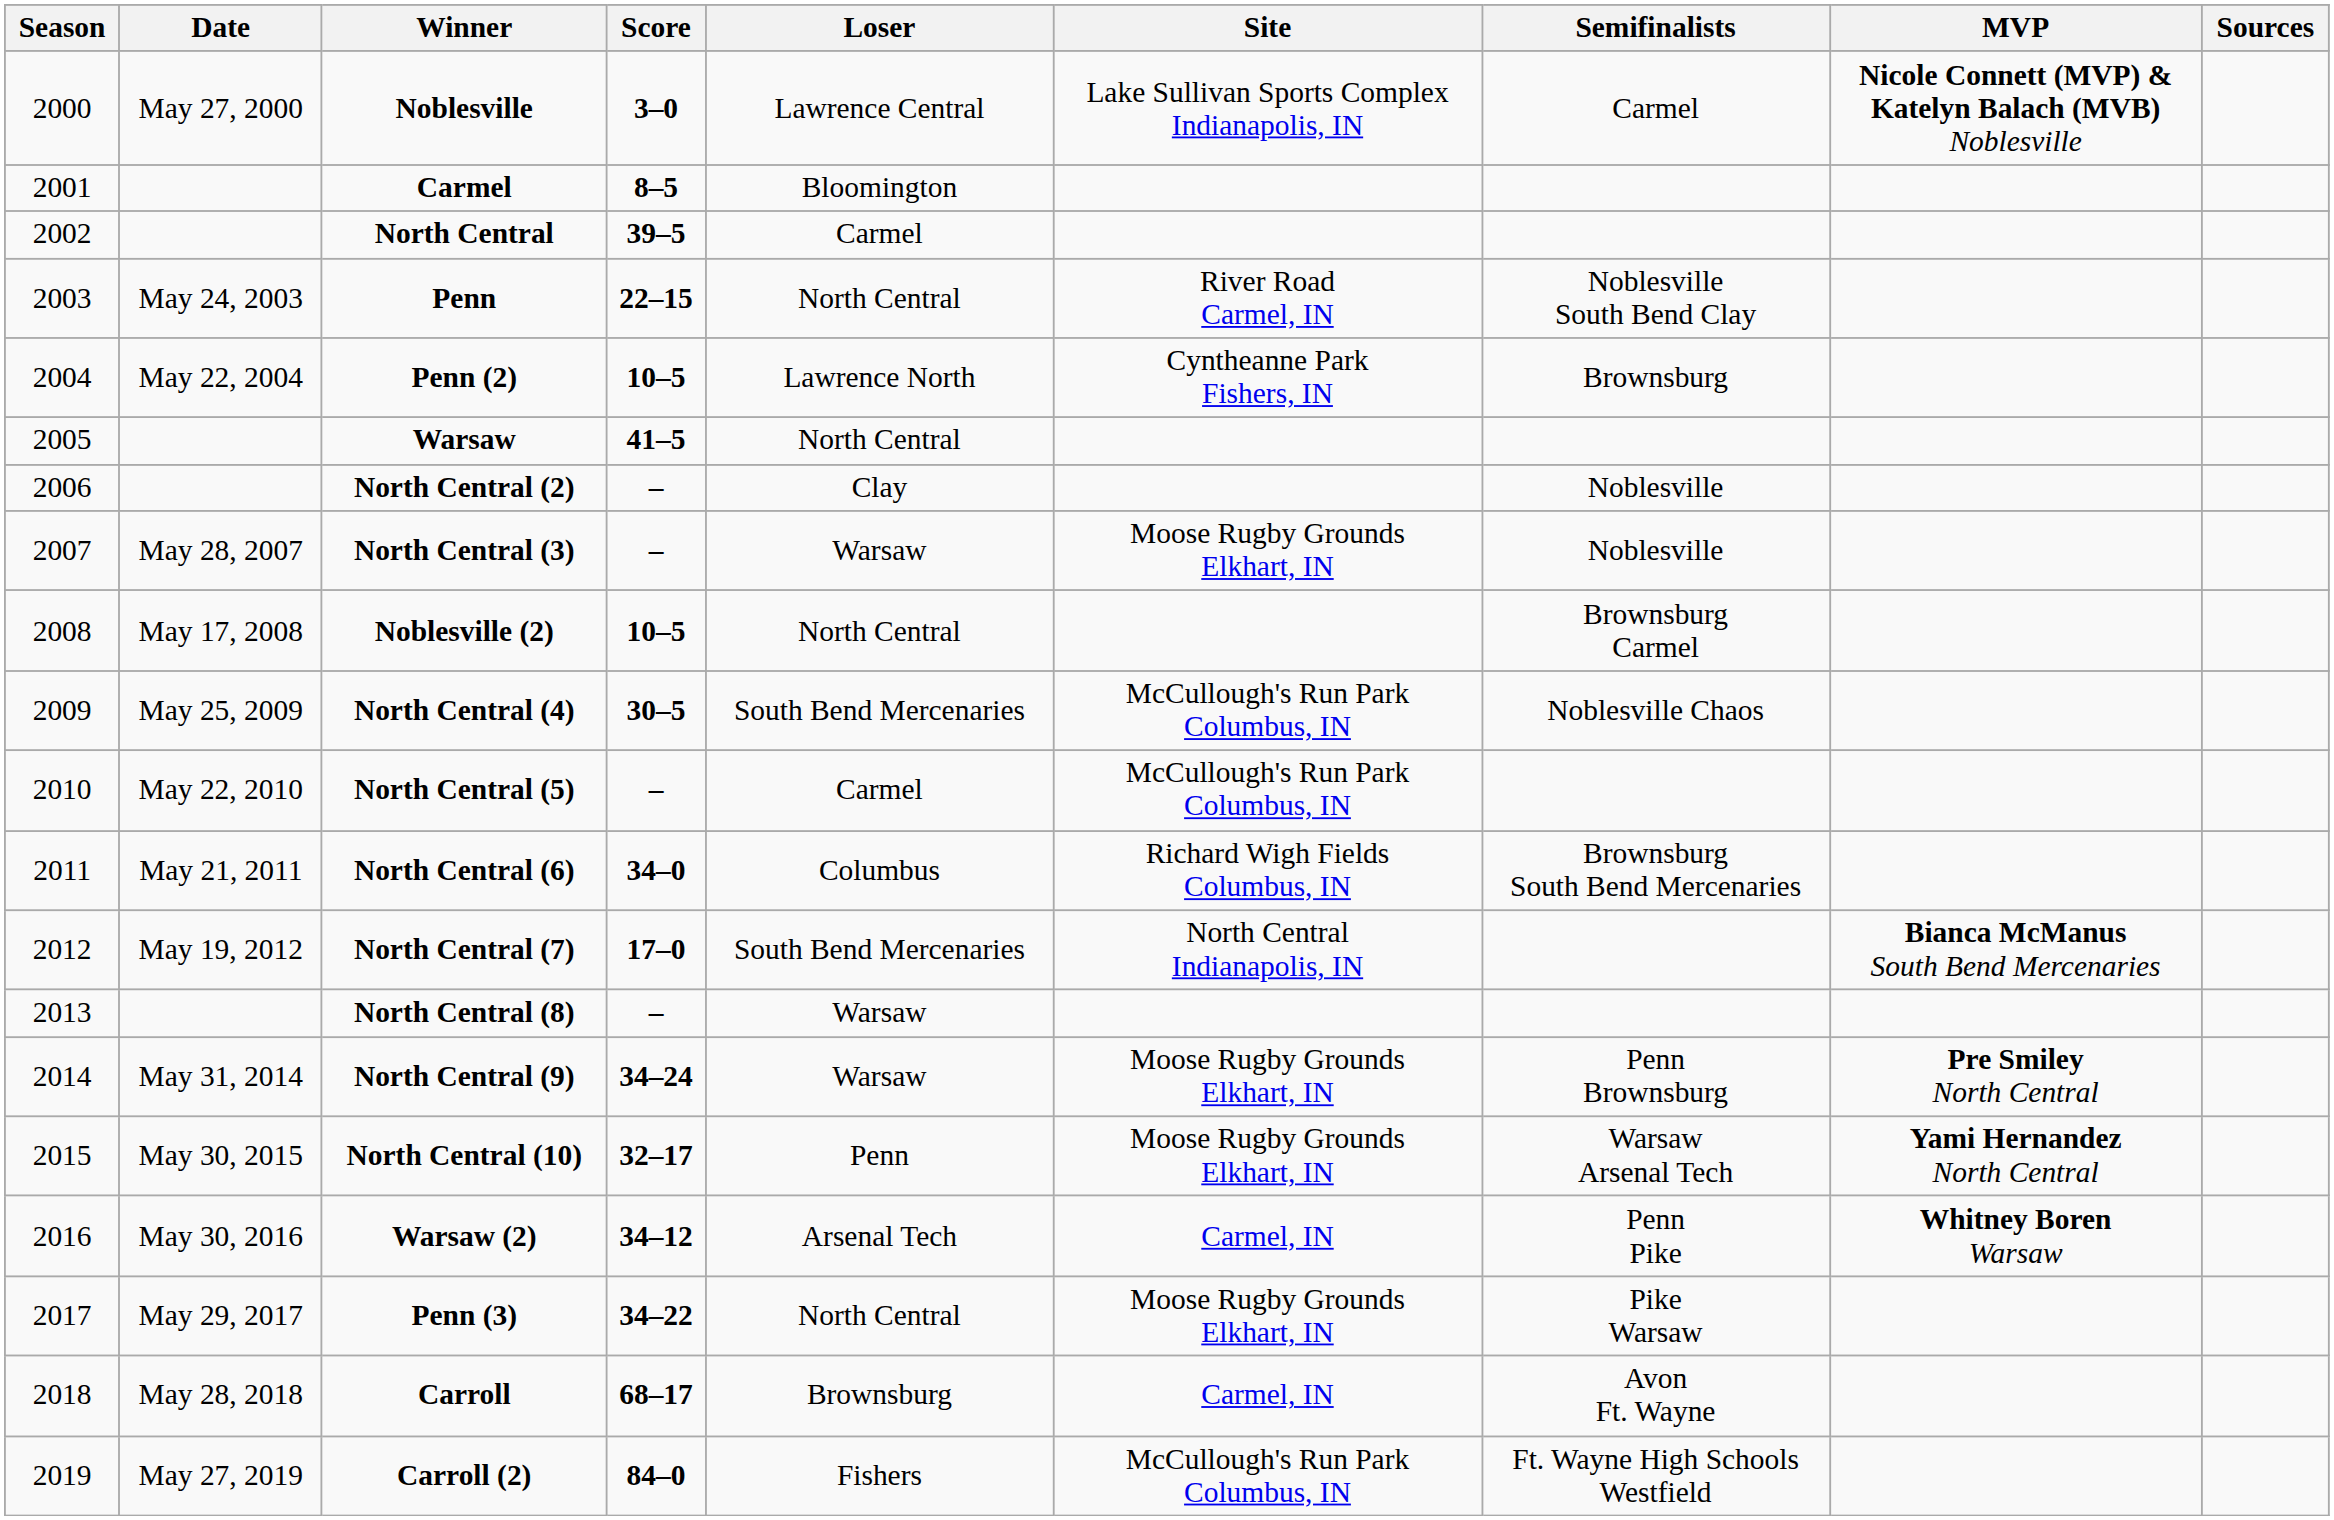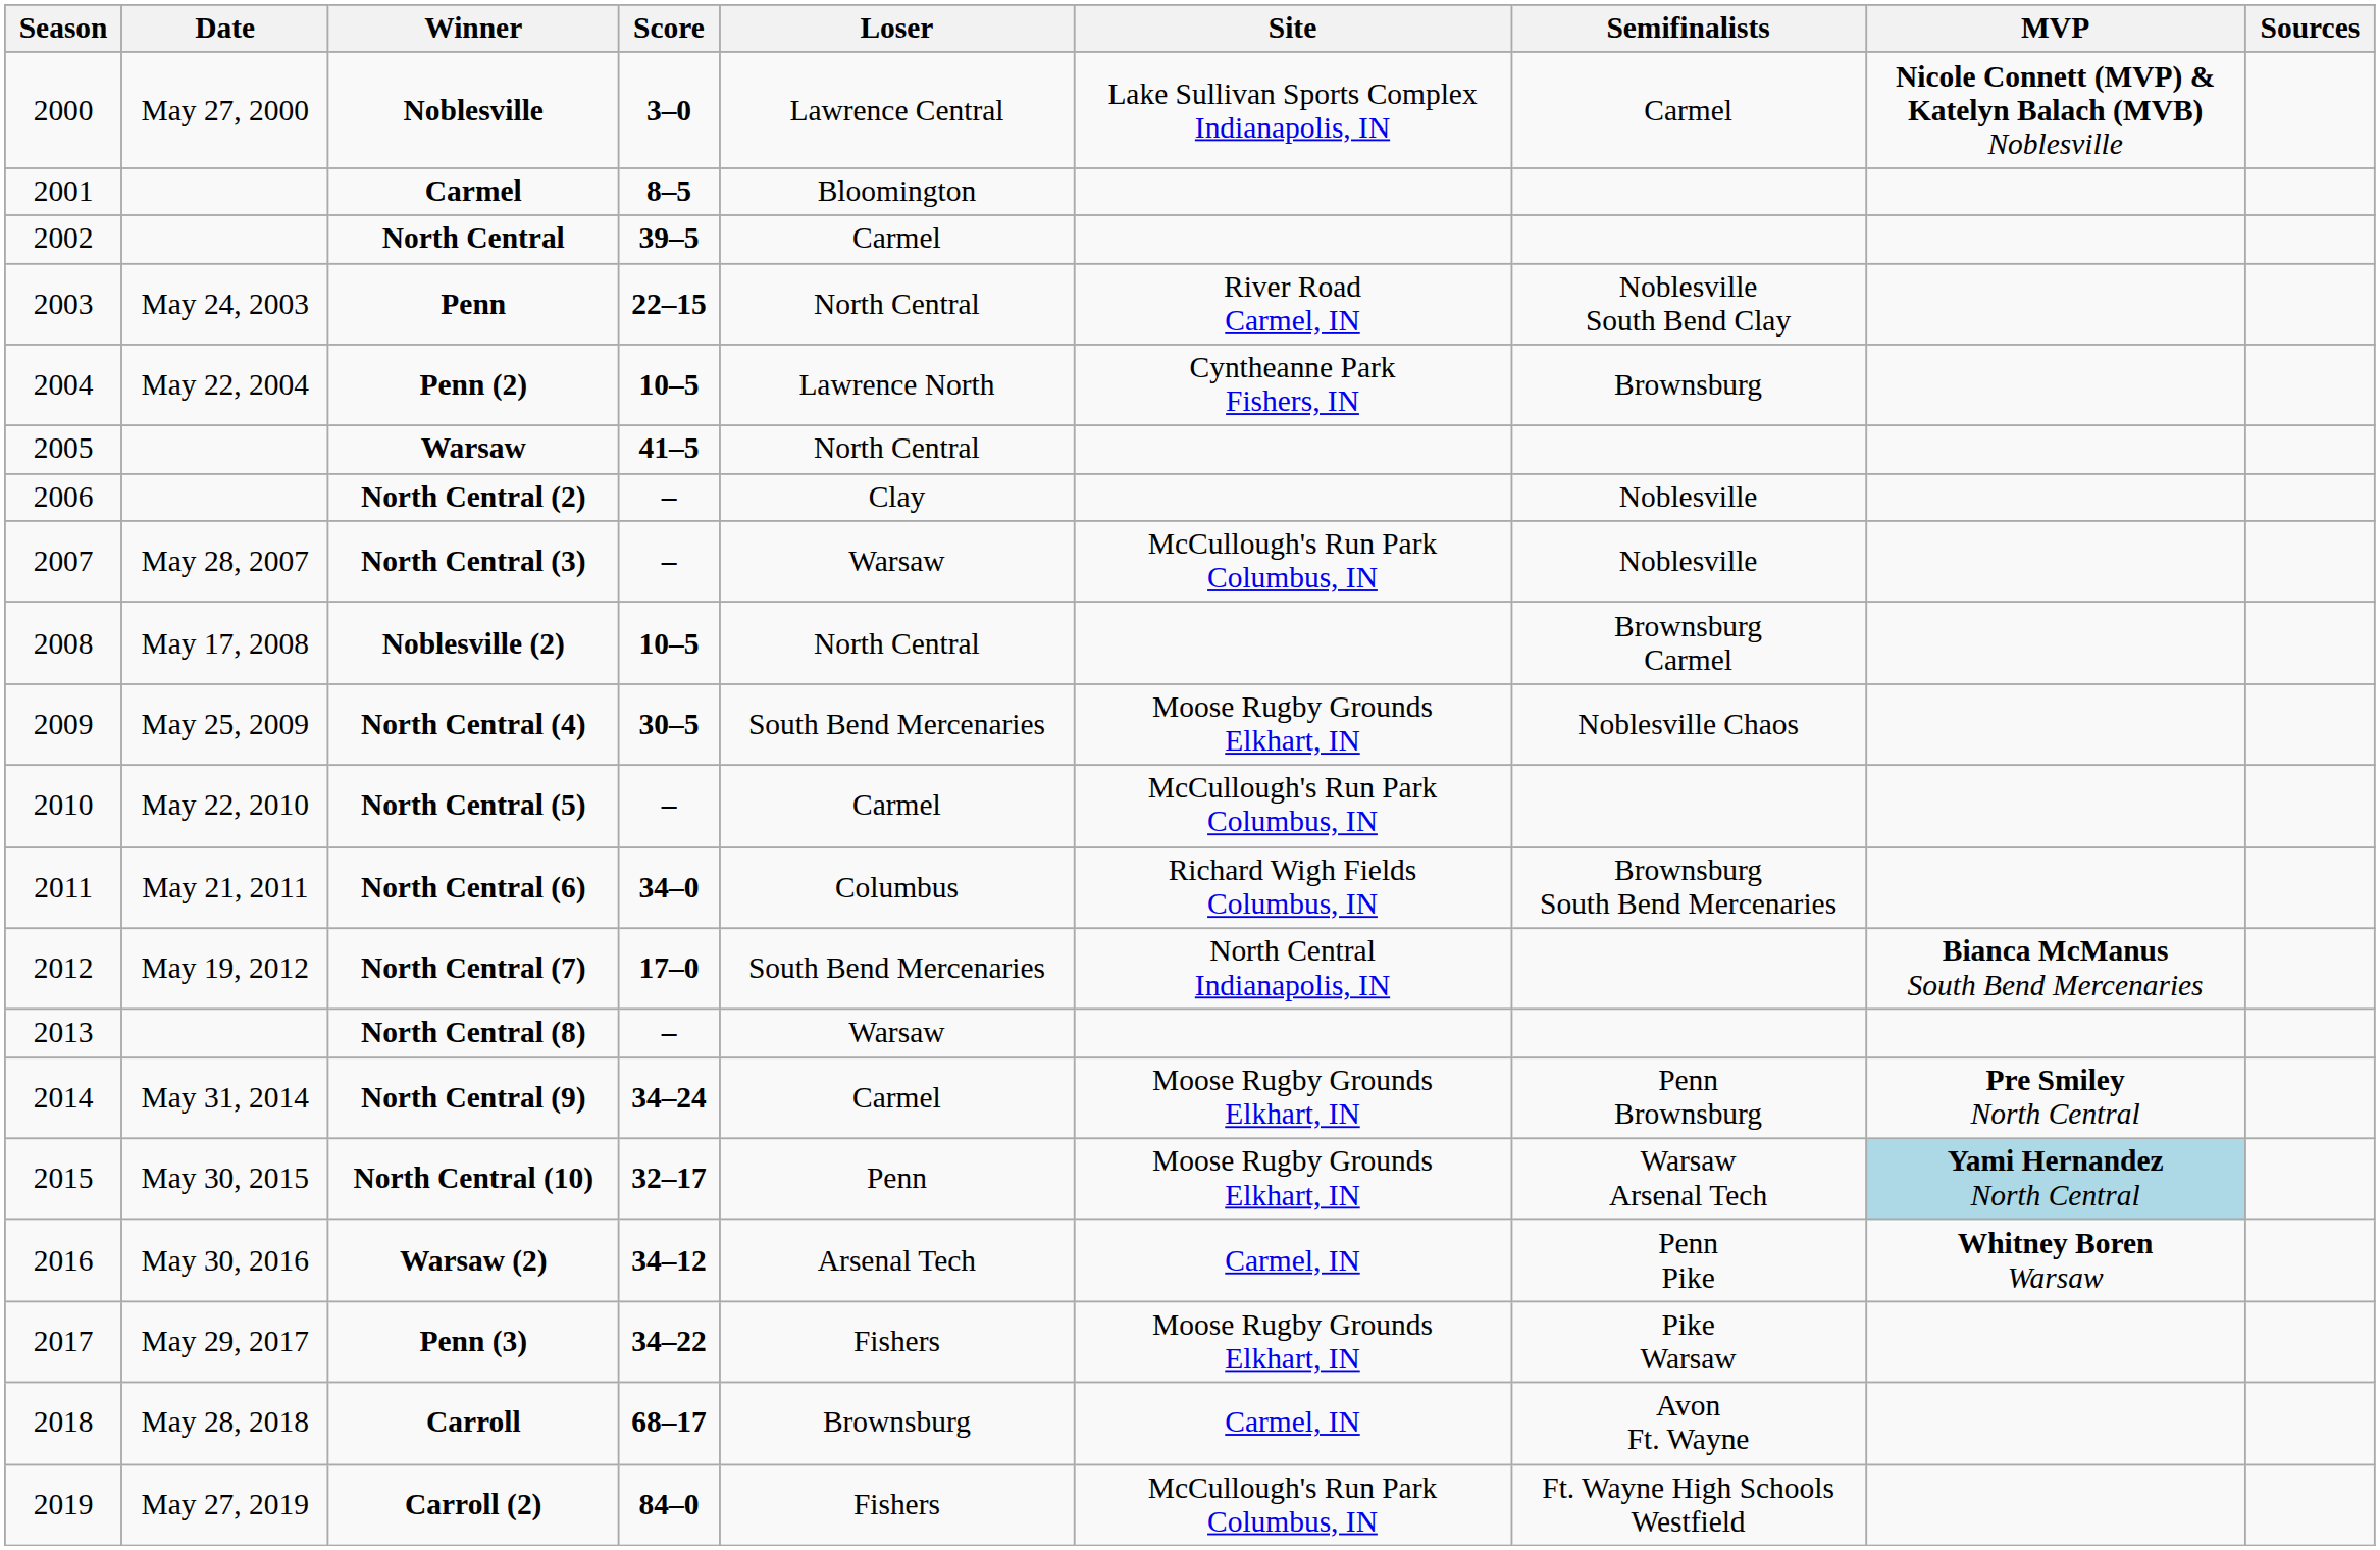 <table class="wikitable" style="width:100%;">
 <tr>
 <th>Season</th>
 <th>Date</th>
 <th>Winner</th>
 <th>Score</th>
 <th>Loser</th>
 <th>Site</th>
 <th>Semifinalists</th>
 <th>MVP</th>
 <th>Sources</th>
 </tr>
 <tr>
 <td align=center>2000</td>
 <td align=center>May 27, 2000</td>
 <td align=center><strong>Noblesville</strong></td>
 <td align=center><strong>3–0</strong></td>
 <td align=center>Lawrence Central</td>
 <td align=center>Lake Sullivan Sports Complex<br><a href='#'>Indianapolis, IN</a></td>
 <td align=center>Carmel<br></td>
 <td align=center><strong>Nicole Connett (MVP) &</strong><br><strong>Katelyn Balach (MVB)</strong><br><em>Noblesville</em></td>
 <td align=center></td>
 </tr>
 <tr>
 <td align=center>2001</td>
 <td align=center></td>
 <td align=center><strong>Carmel</strong></td>
 <td align=center><strong>8–5</strong></td>
 <td align=center>Bloomington</td>
 <td align=center></td>
 <td align=center><br></td>
 <td align=center><br></td>
 <td align=center></td>
 </tr>
 <tr>
 <td align=center>2002</td>
 <td align=center></td>
 <td align=center><strong>North Central</strong></td>
 <td align=center><strong>39–5</strong></td>
 <td align=center>Carmel</td>
 <td align=center></td>
 <td align=center><br></td>
 <td align=center><br></td>
 <td align=center></td>
 </tr>
 <tr>
 <td align=center>2003</td>
 <td align=center>May 24, 2003</td>
 <td align=center><strong>Penn</strong></td>
 <td align=center><strong>22–15</strong></td>
 <td align=center>North Central</td>
 <td align=center>River Road<br><a href='#'>Carmel, IN</a></td>
 <td align=center>Noblesville<br>South Bend Clay</td>
 <td align=center><br></td>
 <td align=center></td>
 </tr>
 <tr>
 <td align=center>2004</td>
 <td align=center>May 22, 2004</td>
 <td align=center><strong>Penn (2)</strong></td>
 <td align=center><strong>10–5</strong></td>
 <td align=center>Lawrence North</td>
 <td align=center>Cyntheanne Park<br><a href='#'>Fishers, IN</a></td>
 <td align=center>Brownsburg<br></td>
 <td align=center><br></td>
 <td align=center></td>
 </tr>
 <tr>
 <td align=center>2005</td>
 <td align=center></td>
 <td align=center><strong>Warsaw</strong></td>
 <td align=center><strong>41–5</strong></td>
 <td align=center>North Central</td>
 <td align=center></td>
 <td align=center><br></td>
 <td align=center><br></td>
 <td align=center></td>
 </tr>
 <tr>
 <td align=center>2006</td>
 <td align=center></td>
 <td align=center><strong>North Central (2)</strong></td>
 <td align=center><strong>–</strong></td>
 <td align=center>Clay</td>
 <td align=center></td>
 <td align=center>Noblesville<br></td>
 <td align=center><br></td>
 <td align=center></td>
 </tr>
 <tr>
 <td align=center>2007</td>
 <td align=center>May 28, 2007</td>
 <td align=center><strong>North Central (3)</strong></td>
 <td align=center><strong>–</strong></td>
 <td align=center>Warsaw</td>
-<td align=center>Moose Rugby Grounds<br><a href='#'>Elkhart, IN</a></td>
+<td align=center>McCullough's Run Park<br><a href='#'>Columbus, IN</a></td>
 <td align=center>Noblesville<br></td>
 <td align=center><br></td>
 <td align=center></td>
 </tr>
 <tr>
 <td align=center>2008</td>
 <td align=center>May 17, 2008</td>
 <td align=center><strong>Noblesville (2)</strong></td>
 <td align=center><strong>10–5</strong></td>
 <td align=center>North Central</td>
 <td align=center></td>
 <td align=center>Brownsburg<br>Carmel</td>
 <td align=center><br></td>
 <td align=center></td>
 </tr>
 <tr>
 <td align=center>2009</td>
 <td align=center>May 25, 2009</td>
 <td align=center><strong>North Central (4)</strong></td>
 <td align=center><strong>30–5</strong></td>
 <td align=center>South Bend Mercenaries</td>
-<td align=center>McCullough's Run Park<br><a href='#'>Columbus, IN</a></td>
+<td align=center>Moose Rugby Grounds<br><a href='#'>Elkhart, IN</a></td>
 <td align=center>Noblesville Chaos<br></td>
 <td align=center><br></td>
 <td align=center></td>
 </tr>
 <tr>
 <td align=center>2010</td>
 <td align=center>May 22, 2010</td>
 <td align=center><strong>North Central (5)</strong></td>
 <td align=center><strong>–</strong></td>
 <td align=center>Carmel</td>
 <td align=center>McCullough's Run Park<br><a href='#'>Columbus, IN</a></td>
 <td align=center><br></td>
 <td align=center><br></td>
 <td align=center></td>
 </tr>
 <tr>
 <td align=center>2011</td>
 <td align=center>May 21, 2011</td>
 <td align=center><strong>North Central (6)</strong></td>
 <td align=center><strong>34–0</strong></td>
 <td align=center>Columbus</td>
 <td align=center>Richard Wigh Fields<br><a href='#'>Columbus, IN</a></td>
 <td align=center>Brownsburg<br>South Bend Mercenaries</td>
 <td align=center><br></td>
 <td align=center></td>
 </tr>
 <tr>
 <td align=center>2012</td>
 <td align=center>May 19, 2012</td>
 <td align=center><strong>North Central (7)</strong></td>
 <td align=center><strong>17–0</strong></td>
 <td align=center>South Bend Mercenaries</td>
 <td align=center>North Central<br><a href='#'>Indianapolis, IN</a></td>
 <td align=center><br></td>
 <td align=center><strong>Bianca McManus</strong><br><em>South Bend Mercenaries</em></td>
 <td align=center></td>
 </tr>
 <tr>
 <td align=center>2013</td>
 <td align=center></td>
 <td align=center><strong>North Central (8)</strong></td>
 <td align=center><strong>–</strong></td>
 <td align=center>Warsaw</td>
 <td align=center></td>
 <td align=center><br></td>
 <td align=center><br></td>
 <td align=center></td>
 </tr>
 <tr>
 <td align=center>2014</td>
 <td align=center>May 31, 2014</td>
 <td align=center><strong>North Central (9)</strong></td>
 <td align=center><strong>34–24</strong></td>
-<td align=center>Warsaw</td>
+<td align=center>Carmel</td>
 <td align=center>Moose Rugby Grounds<br><a href='#'>Elkhart, IN</a></td>
 <td align=center>Penn<br>Brownsburg</td>
 <td align=center><strong>Pre Smiley</strong><br><em>North Central</em></td>
 <td align=center></td>
 </tr>
 <tr>
 <td align=center>2015</td>
 <td align=center>May 30, 2015</td>
 <td align=center><strong>North Central (10)</strong></td>
 <td align=center><strong>32–17</strong></td>
 <td align=center>Penn</td>
 <td align=center>Moose Rugby Grounds<br><a href='#'>Elkhart, IN</a></td>
 <td align=center>Warsaw<br>Arsenal Tech</td>
-<td align=center><strong>Yami Hernandez</strong><br><em>North Central</em></td>
+<td align=center style="background: lightblue;"><strong>Yami Hernandez</strong><br><em>North Central</em></td>
 <td align=center></td>
 </tr>
 <tr>
 <td align=center>2016</td>
 <td align=center>May 30, 2016</td>
 <td align=center><strong>Warsaw (2)</strong></td>
 <td align=center><strong>34–12</strong></td>
 <td align=center>Arsenal Tech</td>
 <td align=center><a href='#'>Carmel, IN</a></td>
 <td align=center>Penn<br>Pike</td>
 <td align=center><strong>Whitney Boren</strong><br><em>Warsaw</em></td>
 <td align=center></td>
 </tr>
 <tr>
 <td align=center>2017</td>
 <td align=center>May 29, 2017</td>
 <td align=center><strong>Penn (3)</strong></td>
 <td align=center><strong>34–22</strong></td>
-<td align=center>North Central</td>
+<td align=center>Fishers</td>
 <td align=center>Moose Rugby Grounds<br><a href='#'>Elkhart, IN</a></td>
 <td align=center>Pike<br>Warsaw</td>
 <td align=center></td>
 <td align=center></td>
 </tr>
 <tr>
 <td align=center>2018</td>
 <td align=center>May 28, 2018</td>
 <td align=center><strong>Carroll</strong></td>
 <td align=center><strong>68–17</strong></td>
 <td align=center>Brownsburg</td>
 <td align=center><a href='#'>Carmel, IN</a></td>
 <td align=center>Avon<br>Ft. Wayne</td>
 <td align=center></td>
 <td align=center></td>
 </tr>
 <tr>
 <td align=center>2019</td>
 <td align=center>May 27, 2019</td>
 <td align=center><strong>Carroll (2)</strong></td>
 <td align=center><strong>84–0</strong></td>
 <td align=center>Fishers</td>
 <td align=center>McCullough's Run Park<br><a href='#'>Columbus, IN</a></td>
 <td align=center>Ft. Wayne High Schools<br>Westfield</td>
 <td align=center></td>
 <td align=center></td>
 </tr>
 </table>
